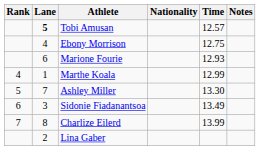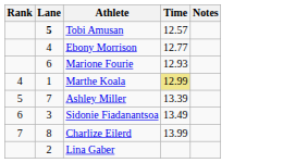 <table class="wikitable sortable" style="text-align:center">
 <tr>
 <th>Rank</th>
 <th>Lane</th>
 <th>Athlete</th>
-<th>Nationality</th>
 <th>Time</th>
 <th>Notes</th>
 </tr>
 <tr>
 <td></td>
 <td><strong>5</strong></td>
 <td align="left"><a href='#'>Tobi Amusan</a></td>
-<td align=left></td>
 <td>12.57</td>
 <td></td>
 </tr>
 <tr>
 <td></td>
 <td>4</td>
 <td align="left"><a href='#'>Ebony Morrison</a></td>
-<td align=left></td>
-<td>12.75</td>
+<td>12.77</td>
 <td></td>
 </tr>
 <tr>
 <td></td>
 <td>6</td>
 <td align="left"><a href='#'>Marione Fourie</a></td>
-<td align=left></td>
 <td>12.93</td>
 <td></td>
 </tr>
 <tr>
 <td>4</td>
 <td>1</td>
 <td align="left"><a href='#'>Marthe Koala</a></td>
-<td align=left></td>
-<td>12.99</td>
+<td style="background: khaki;">12.99</td>
 <td></td>
 </tr>
 <tr>
 <td>5</td>
 <td>7</td>
 <td align="left"><a href='#'>Ashley Miller</a></td>
-<td align=left></td>
-<td>13.30</td>
+<td>13.39</td>
 <td></td>
 </tr>
 <tr>
 <td>6</td>
 <td>3</td>
 <td align="left"><a href='#'>Sidonie Fiadanantsoa</a></td>
-<td align=left></td>
 <td>13.49</td>
 <td></td>
 </tr>
 <tr>
 <td>7</td>
 <td>8</td>
 <td align="left"><a href='#'>Charlize Eilerd</a></td>
-<td align=left></td>
 <td>13.99</td>
 <td></td>
 </tr>
 <tr>
 <td></td>
 <td>2</td>
 <td align="left"><a href='#'>Lina Gaber</a></td>
-<td align=left></td>
 <td></td>
 <td></td>
 </tr>
 </table>
